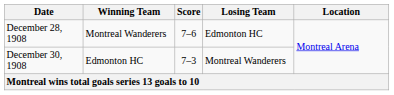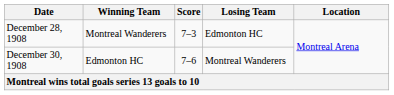 <table class="wikitable">
 <tr>
 <th width="120">Date</th>
 <th width="140">Winning Team</th>
 <th width="5">Score</th>
 <th width="140">Losing Team</th>
 <th width="145">Location</th>
 </tr>
 <tr>
 <td>December 28, 1908</td>
 <td>Montreal Wanderers</td>
-<td align="center">7–6</td>
+<td align="center">7–3</td>
 <td>Edmonton HC</td>
 <td rowspan="2"><a href='#'>Montreal Arena</a></td>
 </tr>
 <tr>
 <td>December 30, 1908</td>
 <td>Edmonton HC</td>
-<td align="center">7–3</td>
+<td align="center">7–6</td>
 <td>Montreal Wanderers</td>
 </tr>
 <tr>
 <th colspan="5" style="text-align:left;">Montreal wins total goals series 13 goals to 10</th>
 </tr>
 </table>
